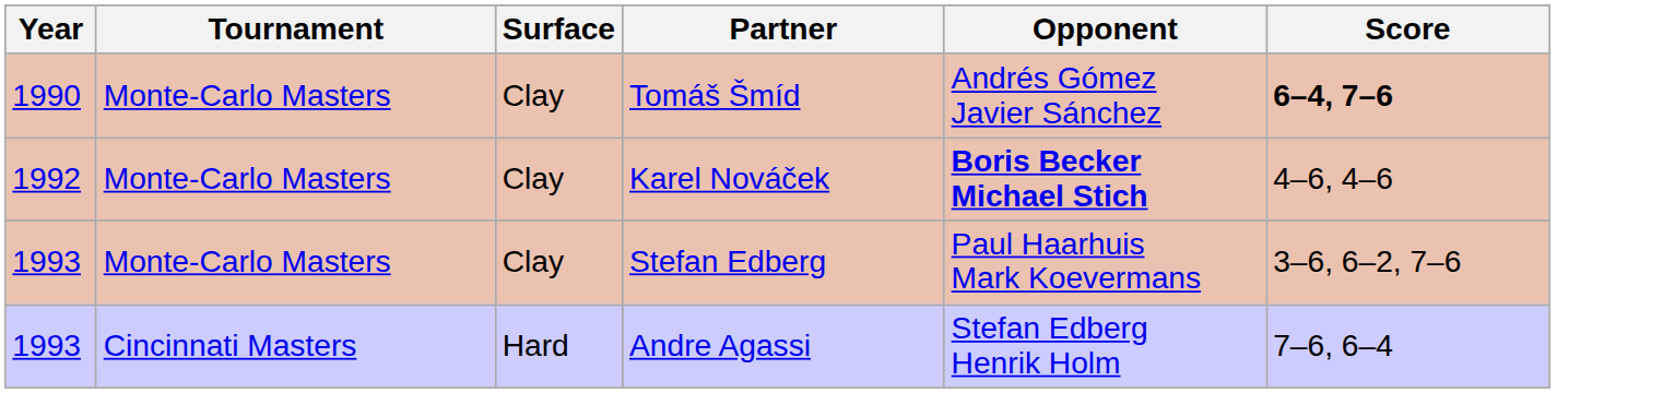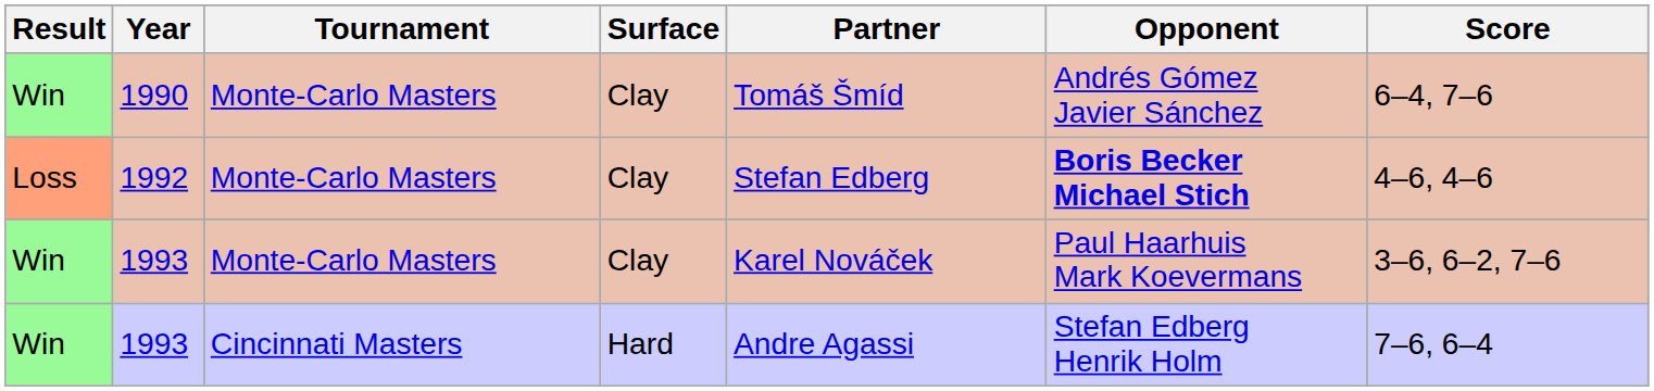 <table class="sortable wikitable">
 <tr>
+<th style="width:40px">Result</th>
 <th style="width:40px">Year</th>
 <th style="width:200px;">Tournament</th>
 <th style="width:50px">Surface</th>
 <th style="width:160px;">Partner</th>
 <th style="width:160px;">Opponent</th>
 <th style="width:140px" class="unsortable">Score</th>
 </tr>
 <tr bgcolor=EBC2AF>
+<td style="background:#98fb98;">Win</td>
 <td><a href='#'>1990</a></td>
 <td><a href='#'>Monte-Carlo Masters</a></td>
 <td>Clay</td>
 <td> <a href='#'>Tomáš Šmíd</a></td>
 <td> <a href='#'>Andrés Gómez</a> <br>  <a href='#'>Javier Sánchez</a></td>
-<td><strong>6–4, 7–6</strong></td>
+<td>6–4, 7–6</td>
 </tr>
 <tr bgcolor=EBC2AF>
+<td style="background:#ffa07a;">Loss</td>
 <td><a href='#'>1992</a></td>
 <td><a href='#'>Monte-Carlo Masters</a></td>
 <td>Clay</td>
-<td> <a href='#'>Karel Nováček</a></td>
+<td> <a href='#'>Stefan Edberg</a></td>
 <td><strong> <a href='#'>Boris Becker</a> <br>  <a href='#'>Michael Stich</a></strong></td>
 <td>4–6, 4–6</td>
 </tr>
 <tr bgcolor=EBC2AF>
+<td style="background:#98fb98;">Win</td>
 <td><a href='#'>1993</a></td>
 <td><a href='#'>Monte-Carlo Masters</a></td>
 <td>Clay</td>
-<td> <a href='#'>Stefan Edberg</a></td>
+<td> <a href='#'>Karel Nováček</a></td>
 <td> <a href='#'>Paul Haarhuis</a> <br>  <a href='#'>Mark Koevermans</a></td>
 <td>3–6, 6–2, 7–6</td>
 </tr>
 <tr bgcolor=CCCCFF>
+<td style="background:#98fb98;">Win</td>
 <td><a href='#'>1993</a></td>
 <td><a href='#'>Cincinnati Masters</a></td>
 <td>Hard</td>
 <td> <a href='#'>Andre Agassi</a></td>
 <td> <a href='#'>Stefan Edberg</a> <br>  <a href='#'>Henrik Holm</a></td>
 <td>7–6, 6–4</td>
 </tr>
 </table>
